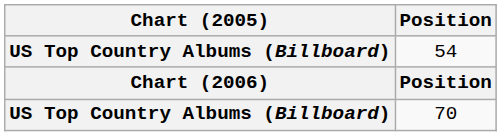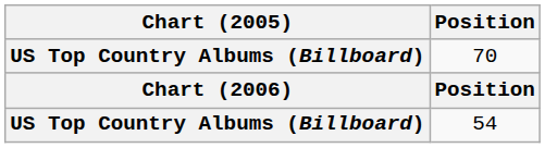 <table class="wikitable plainrowheaders" style="text-align:center">
 <tr>
 <th scope="col">Chart (2005)</th>
 <th scope="col">Position</th>
 </tr>
 <tr>
 <th scope="row">US Top Country Albums (<em>Billboard</em>)</th>
-<td>54</td>
+<td>70</td>
 </tr>
 <tr>
 <th scope="col">Chart (2006)</th>
 <th scope="col">Position</th>
 </tr>
 <tr>
 <th scope="row">US Top Country Albums (<em>Billboard</em>)</th>
-<td>70</td>
+<td>54</td>
 </tr>
 </table>
